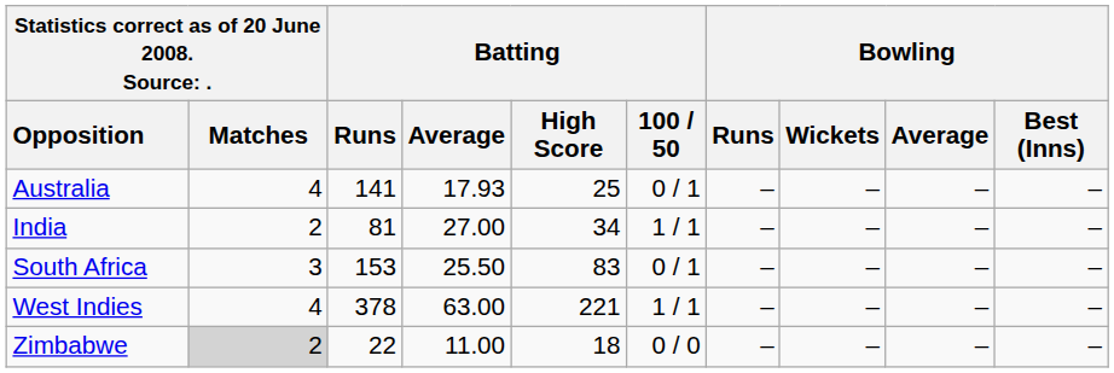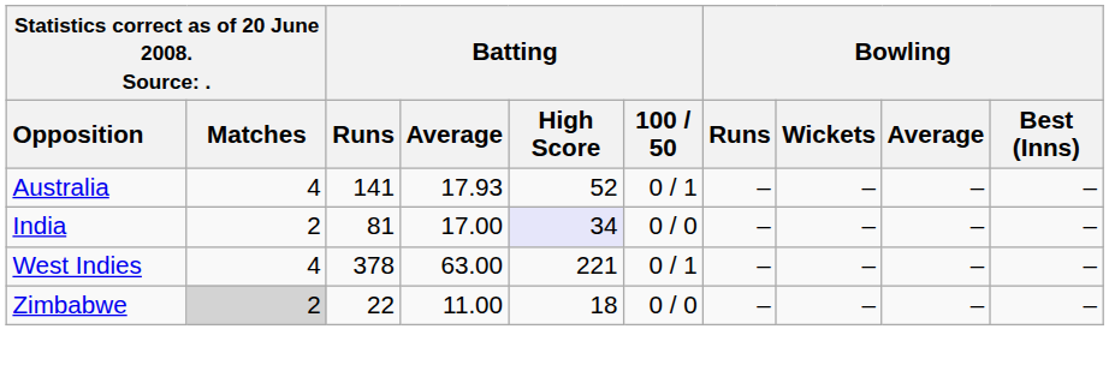 <table class="wikitable" style="margin: 1em auto 1em auto" width="80%">
 <tr>
 <th colspan=2><small>Statistics correct as of 20 June 2008.</small><br><small>Source: .</small></th>
 <th colspan=4>Batting</th>
 <th colspan=4>Bowling</th>
 </tr>
 <tr>
 <th style="text-align:left;">Opposition</th>
 <th>Matches</th>
 <th>Runs</th>
 <th>Average</th>
 <th>High Score</th>
 <th>100 / 50</th>
 <th>Runs</th>
 <th>Wickets</th>
 <th>Average</th>
 <th>Best (Inns)</th>
 </tr>
 <tr style="text-align:right;">
 <td style="text-align:left;"><a href='#'>Australia</a></td>
 <td>4</td>
 <td>141</td>
 <td>17.93</td>
-<td>25</td>
+<td>52</td>
 <td>0 / 1</td>
 <td>–</td>
 <td>–</td>
 <td>–</td>
 <td>–</td>
 </tr>
 <tr style="text-align:right;">
 <td style="text-align:left;"><a href='#'>India</a></td>
 <td>2</td>
 <td>81</td>
-<td>27.00</td>
-<td>34</td>
-<td>1 / 1</td>
-<td>–</td>
-<td>–</td>
-<td>–</td>
-<td>–</td>
-</tr>
-<tr style="text-align:right;">
-<td style="text-align:left;"><a href='#'>South Africa</a></td>
-<td>3</td>
-<td>153</td>
-<td>25.50</td>
-<td>83</td>
-<td>0 / 1</td>
+<td>17.00</td>
+<td style="background: lavender;">34</td>
+<td>0 / 0</td>
 <td>–</td>
 <td>–</td>
 <td>–</td>
 <td>–</td>
 </tr>
 <tr style="text-align:right;">
 <td style="text-align:left;"><a href='#'>West Indies</a></td>
 <td>4</td>
 <td>378</td>
 <td>63.00</td>
 <td>221</td>
-<td>1 / 1</td>
+<td>0 / 1</td>
 <td>–</td>
 <td>–</td>
 <td>–</td>
 <td>–</td>
 </tr>
 <tr style="text-align:right;">
 <td style="text-align:left;"><a href='#'>Zimbabwe</a></td>
 <td style="background: lightgrey;">2</td>
 <td>22</td>
 <td>11.00</td>
 <td>18</td>
 <td>0 / 0</td>
 <td>–</td>
 <td>–</td>
 <td>–</td>
 <td>–</td>
 </tr>
 </table>
